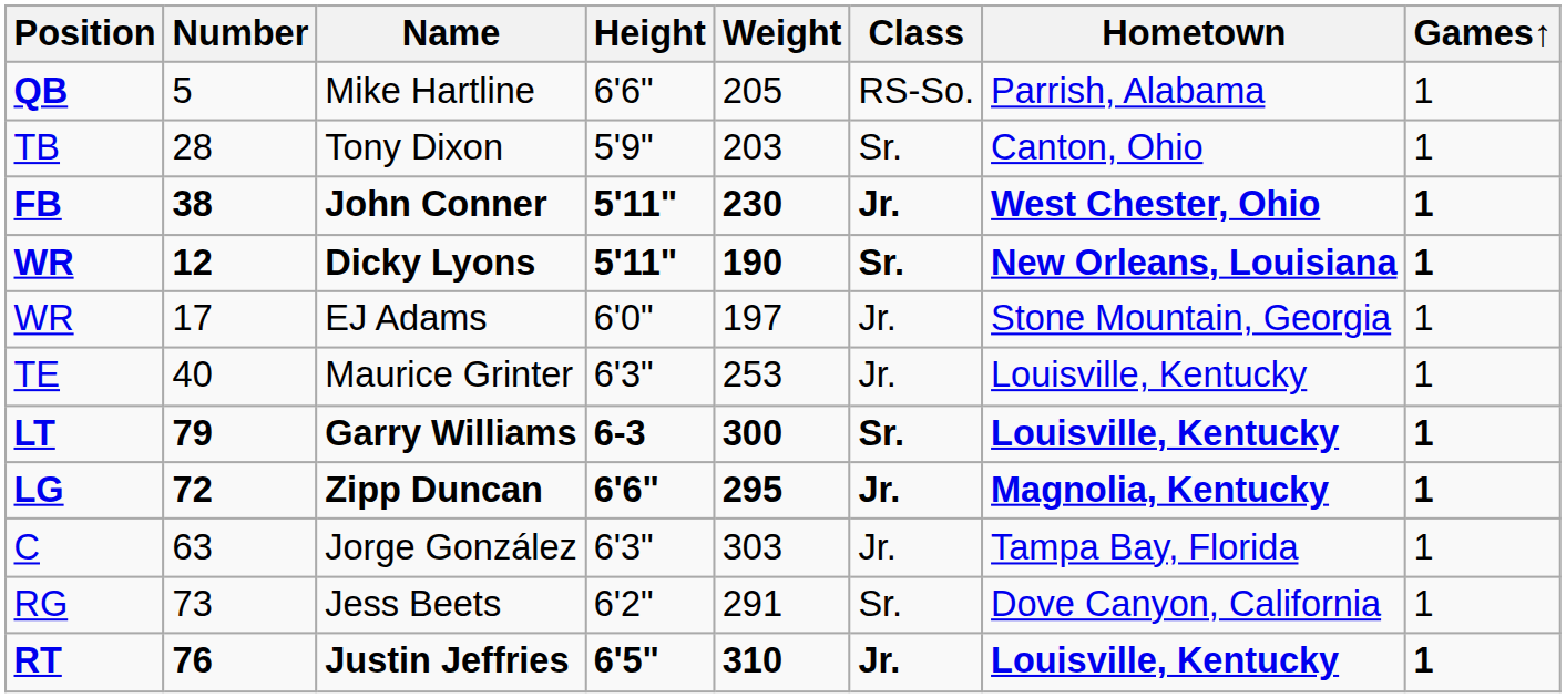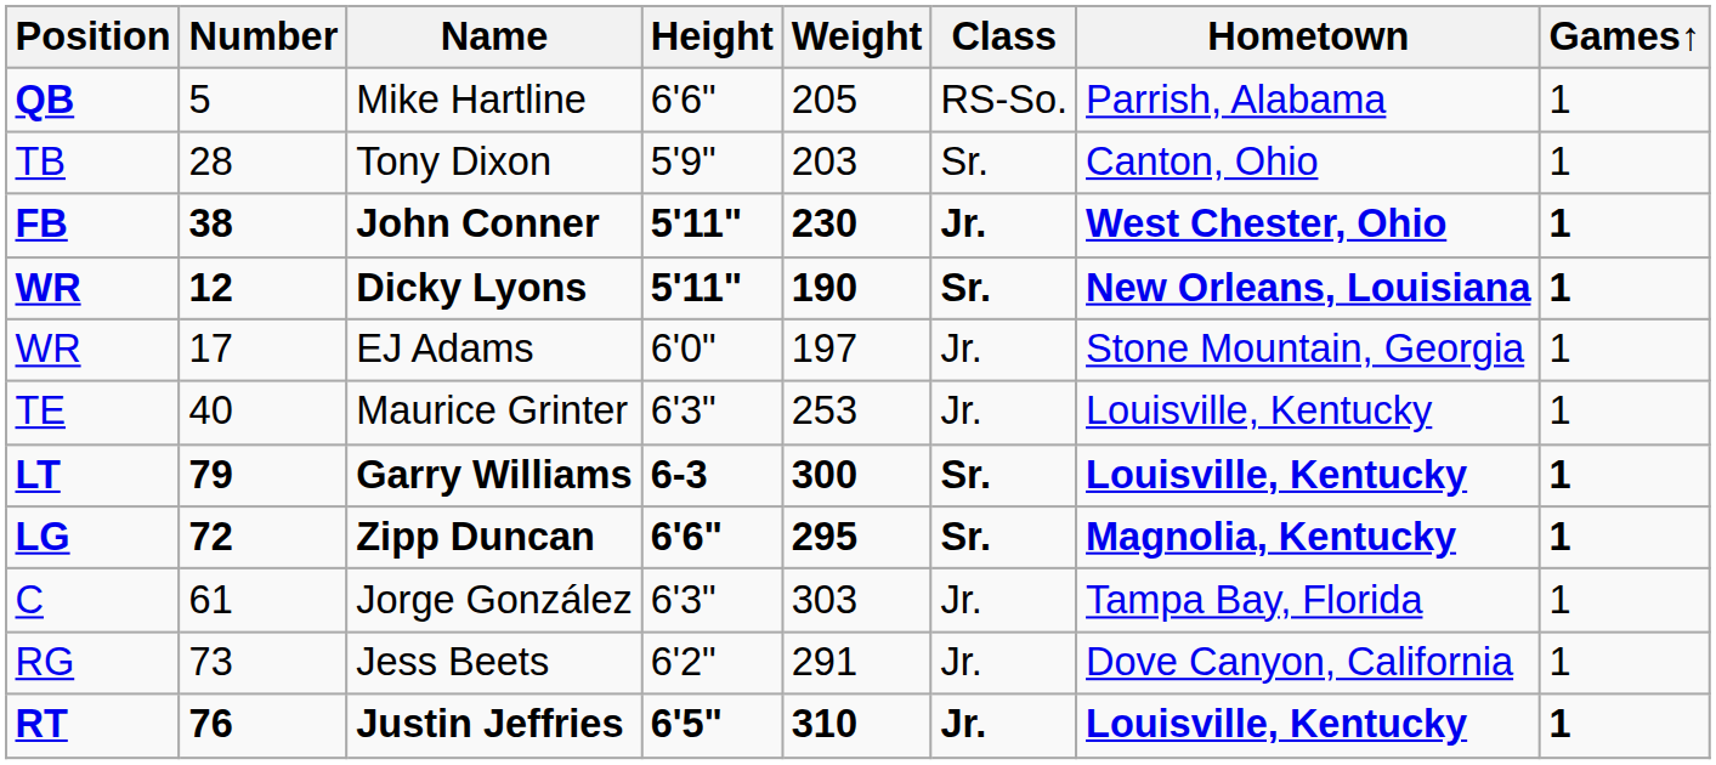 <table class="wikitable">
 <tr>
 <th>Position</th>
 <th>Number</th>
 <th>Name</th>
 <th>Height</th>
 <th>Weight</th>
 <th>Class</th>
 <th>Hometown</th>
 <th>Games↑</th>
 </tr>
 <tr>
 <td><strong><a href='#'>QB</a></strong></td>
 <td>5</td>
 <td>Mike Hartline</td>
 <td>6'6"</td>
 <td>205</td>
 <td>RS-So.</td>
 <td><a href='#'>Parrish, Alabama</a></td>
 <td>1</td>
 </tr>
 <tr>
 <td><a href='#'>TB</a></td>
 <td>28</td>
 <td>Tony Dixon</td>
 <td>5'9"</td>
 <td>203</td>
 <td>Sr.</td>
 <td><a href='#'>Canton, Ohio</a></td>
 <td>1</td>
 </tr>
 <tr>
 <td><strong><a href='#'>FB</a></strong></td>
 <td><strong>38</strong></td>
 <td><strong>John Conner</strong></td>
 <td><strong>5'11"</strong></td>
 <td><strong>230</strong></td>
 <td><strong>Jr.</strong></td>
 <td><strong><a href='#'>West Chester, Ohio</a></strong></td>
 <td><strong>1</strong></td>
 </tr>
 <tr>
 <td><strong><a href='#'>WR</a></strong></td>
 <td><strong>12</strong></td>
 <td><strong>Dicky Lyons</strong></td>
 <td><strong>5'11"</strong></td>
 <td><strong>190</strong></td>
 <td><strong>Sr.</strong></td>
 <td><strong><a href='#'>New Orleans, Louisiana</a></strong></td>
 <td><strong>1</strong></td>
 </tr>
 <tr>
 <td><a href='#'>WR</a></td>
 <td>17</td>
 <td>EJ Adams</td>
 <td>6'0"</td>
 <td>197</td>
 <td>Jr.</td>
 <td><a href='#'>Stone Mountain, Georgia</a></td>
 <td>1</td>
 </tr>
 <tr>
 <td><a href='#'>TE</a></td>
 <td>40</td>
 <td>Maurice Grinter</td>
 <td>6'3"</td>
 <td>253</td>
 <td>Jr.</td>
 <td><a href='#'>Louisville, Kentucky</a></td>
 <td>1</td>
 </tr>
 <tr>
 <td><strong><a href='#'>LT</a></strong></td>
 <td><strong>79</strong></td>
 <td><strong>Garry Williams</strong></td>
 <td><strong>6-3</strong></td>
 <td><strong>300</strong></td>
 <td><strong>Sr.</strong></td>
 <td><strong><a href='#'>Louisville, Kentucky</a></strong></td>
 <td><strong>1</strong></td>
 </tr>
 <tr>
 <td><strong><a href='#'>LG</a></strong></td>
 <td><strong>72</strong></td>
 <td><strong>Zipp Duncan</strong></td>
 <td><strong>6'6"</strong></td>
 <td><strong>295</strong></td>
-<td><strong>Jr.</strong></td>
+<td><strong>Sr.</strong></td>
 <td><strong><a href='#'>Magnolia, Kentucky</a></strong></td>
 <td><strong>1</strong></td>
 </tr>
 <tr>
 <td><a href='#'>C</a></td>
-<td>63</td>
+<td>61</td>
 <td>Jorge González</td>
 <td>6'3"</td>
 <td>303</td>
 <td>Jr.</td>
 <td><a href='#'>Tampa Bay, Florida</a></td>
 <td>1</td>
 </tr>
 <tr>
 <td><a href='#'>RG</a></td>
 <td>73</td>
 <td>Jess Beets</td>
 <td>6'2"</td>
 <td>291</td>
-<td>Sr.</td>
+<td>Jr.</td>
 <td><a href='#'>Dove Canyon, California</a></td>
 <td>1</td>
 </tr>
 <tr>
 <td><strong><a href='#'>RT</a></strong></td>
 <td><strong>76</strong></td>
 <td><strong>Justin Jeffries</strong></td>
 <td><strong>6'5"</strong></td>
 <td><strong>310</strong></td>
 <td><strong>Jr.</strong></td>
 <td><strong><a href='#'>Louisville, Kentucky</a></strong></td>
 <td><strong>1</strong></td>
 </tr>
 </table>
